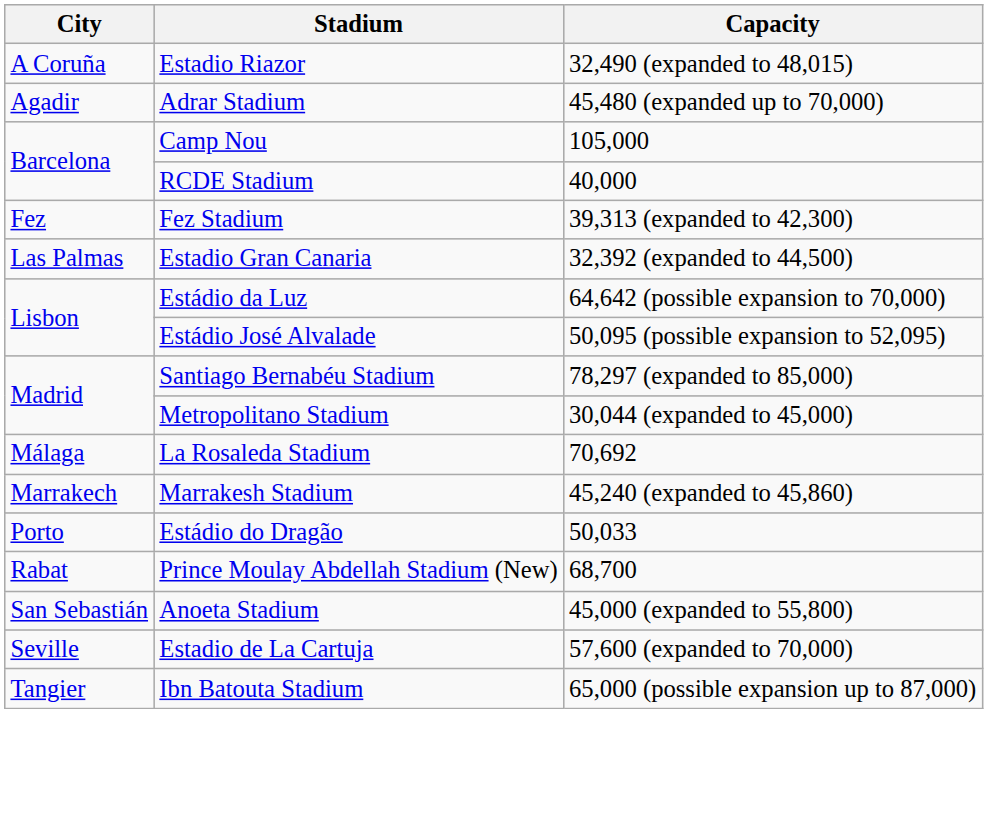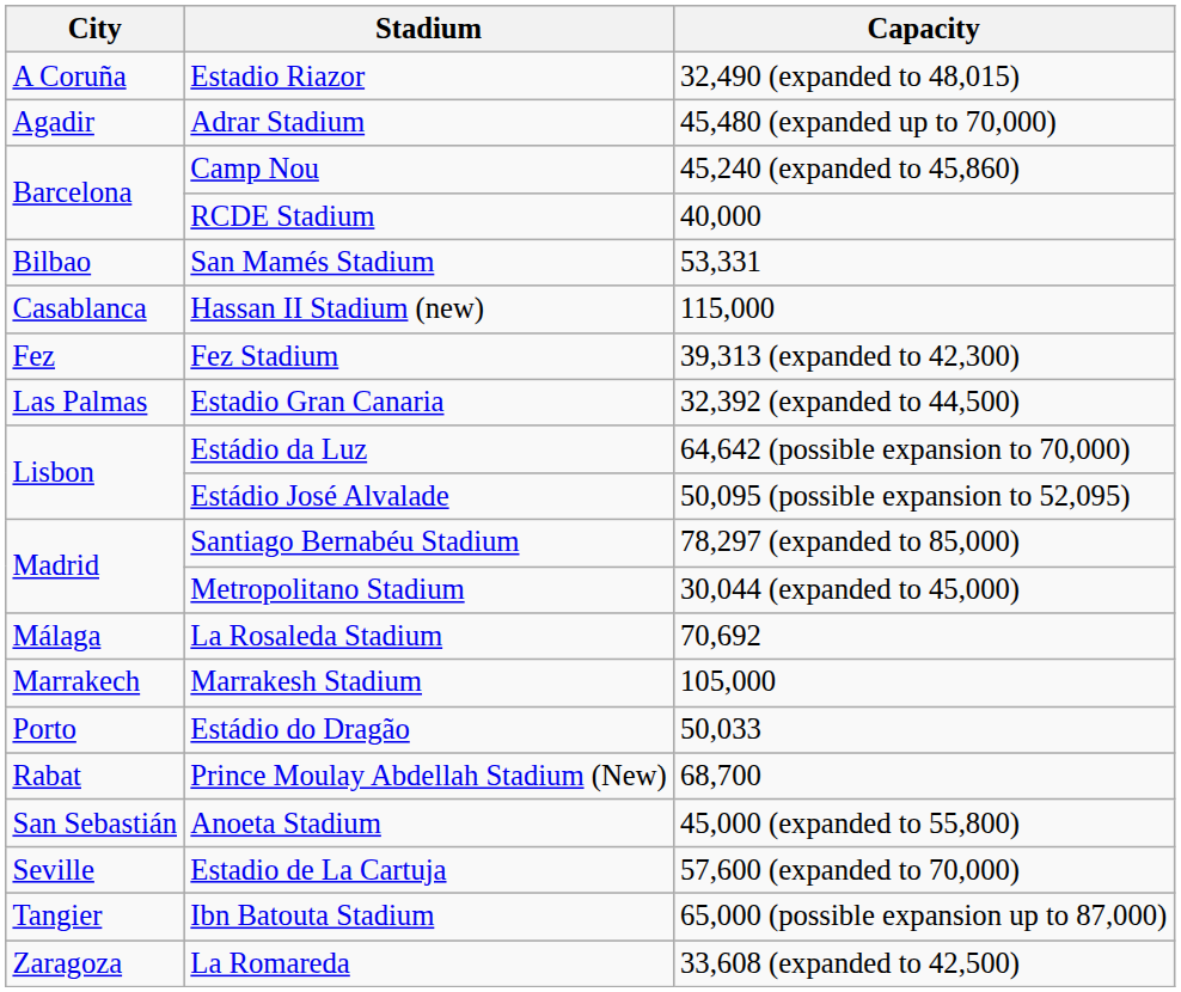 <table class="wikitable sortable">
 <tr>
 <th>City</th>
 <th>Stadium</th>
 <th>Capacity</th>
 </tr>
 <tr>
 <td> <a href='#'>A Coruña</a></td>
 <td><a href='#'>Estadio Riazor</a></td>
 <td>32,490 (expanded to 48,015)</td>
 </tr>
 <tr>
 <td> <a href='#'>Agadir</a></td>
 <td><a href='#'>Adrar Stadium</a></td>
 <td>45,480 (expanded up to 70,000)</td>
 </tr>
 <tr>
 <td rowspan=2> <a href='#'>Barcelona</a></td>
 <td><a href='#'>Camp Nou</a></td>
-<td>105,000</td>
+<td>45,240 (expanded to 45,860)</td>
 </tr>
 <tr>
 <td><a href='#'>RCDE Stadium</a></td>
 <td>40,000</td>
+</tr>
+<tr>
+<td> <a href='#'>Bilbao</a></td>
+<td><a href='#'>San Mamés Stadium</a></td>
+<td>53,331</td>
+</tr>
+<tr>
+<td> <a href='#'>Casablanca</a></td>
+<td><a href='#'>Hassan II Stadium</a> (new)</td>
+<td>115,000</td>
 </tr>
 <tr>
 <td> <a href='#'>Fez</a></td>
 <td><a href='#'>Fez Stadium</a></td>
 <td>39,313 (expanded to 42,300)</td>
 </tr>
 <tr>
 <td> <a href='#'>Las Palmas</a></td>
 <td><a href='#'>Estadio Gran Canaria</a></td>
 <td>32,392 (expanded to 44,500)</td>
 </tr>
 <tr>
 <td rowspan=2> <a href='#'>Lisbon</a></td>
 <td><a href='#'>Estádio da Luz</a></td>
 <td>64,642 (possible expansion to 70,000)</td>
 </tr>
 <tr>
 <td><a href='#'>Estádio José Alvalade</a></td>
 <td>50,095 (possible expansion to 52,095)</td>
 </tr>
 <tr>
 <td rowspan=2> <a href='#'>Madrid</a></td>
 <td><a href='#'>Santiago Bernabéu Stadium</a></td>
 <td>78,297 (expanded to 85,000)</td>
 </tr>
 <tr>
 <td><a href='#'>Metropolitano Stadium</a></td>
 <td>30,044 (expanded to 45,000)</td>
 </tr>
 <tr>
 <td> <a href='#'>Málaga</a></td>
 <td><a href='#'>La Rosaleda Stadium</a></td>
 <td>70,692</td>
 </tr>
 <tr>
 <td> <a href='#'>Marrakech</a></td>
 <td><a href='#'>Marrakesh Stadium</a></td>
-<td>45,240 (expanded to 45,860)</td>
+<td>105,000</td>
 </tr>
 <tr>
 <td> <a href='#'>Porto</a></td>
 <td><a href='#'>Estádio do Dragão</a></td>
 <td>50,033</td>
 </tr>
 <tr>
 <td> <a href='#'>Rabat</a></td>
 <td><a href='#'>Prince Moulay Abdellah Stadium</a> (New)</td>
 <td>68,700</td>
 </tr>
 <tr>
 <td> <a href='#'>San Sebastián</a></td>
 <td><a href='#'>Anoeta Stadium</a></td>
 <td>45,000 (expanded to 55,800)</td>
 </tr>
 <tr>
 <td> <a href='#'>Seville</a></td>
 <td><a href='#'>Estadio de La Cartuja</a></td>
 <td>57,600 (expanded to 70,000)</td>
 </tr>
 <tr>
 <td> <a href='#'>Tangier</a></td>
 <td><a href='#'>Ibn Batouta Stadium</a></td>
 <td>65,000 (possible expansion up to 87,000)</td>
 </tr>
+<tr>
+<td> <a href='#'>Zaragoza</a></td>
+<td><a href='#'>La Romareda</a></td>
+<td>33,608 (expanded to 42,500)</td>
+</tr>
 </table>
